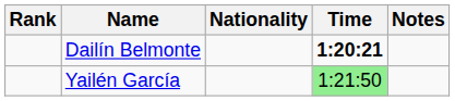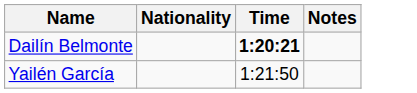 <table class="wikitable sortable" style="text-align:center">
 <tr>
-<th>Rank</th>
 <th>Name</th>
 <th>Nationality</th>
 <th>Time</th>
 <th>Notes</th>
 </tr>
 <tr>
-<td></td>
 <td align=left><a href='#'>Dailín Belmonte</a></td>
 <td align=left></td>
 <td><strong>1:20:21</strong></td>
 <td></td>
 </tr>
 <tr>
-<td></td>
 <td align=left><a href='#'>Yailén García</a></td>
 <td align=left></td>
-<td style="background: lightgreen;">1:21:50</td>
+<td>1:21:50</td>
 <td></td>
 </tr>
 </table>
